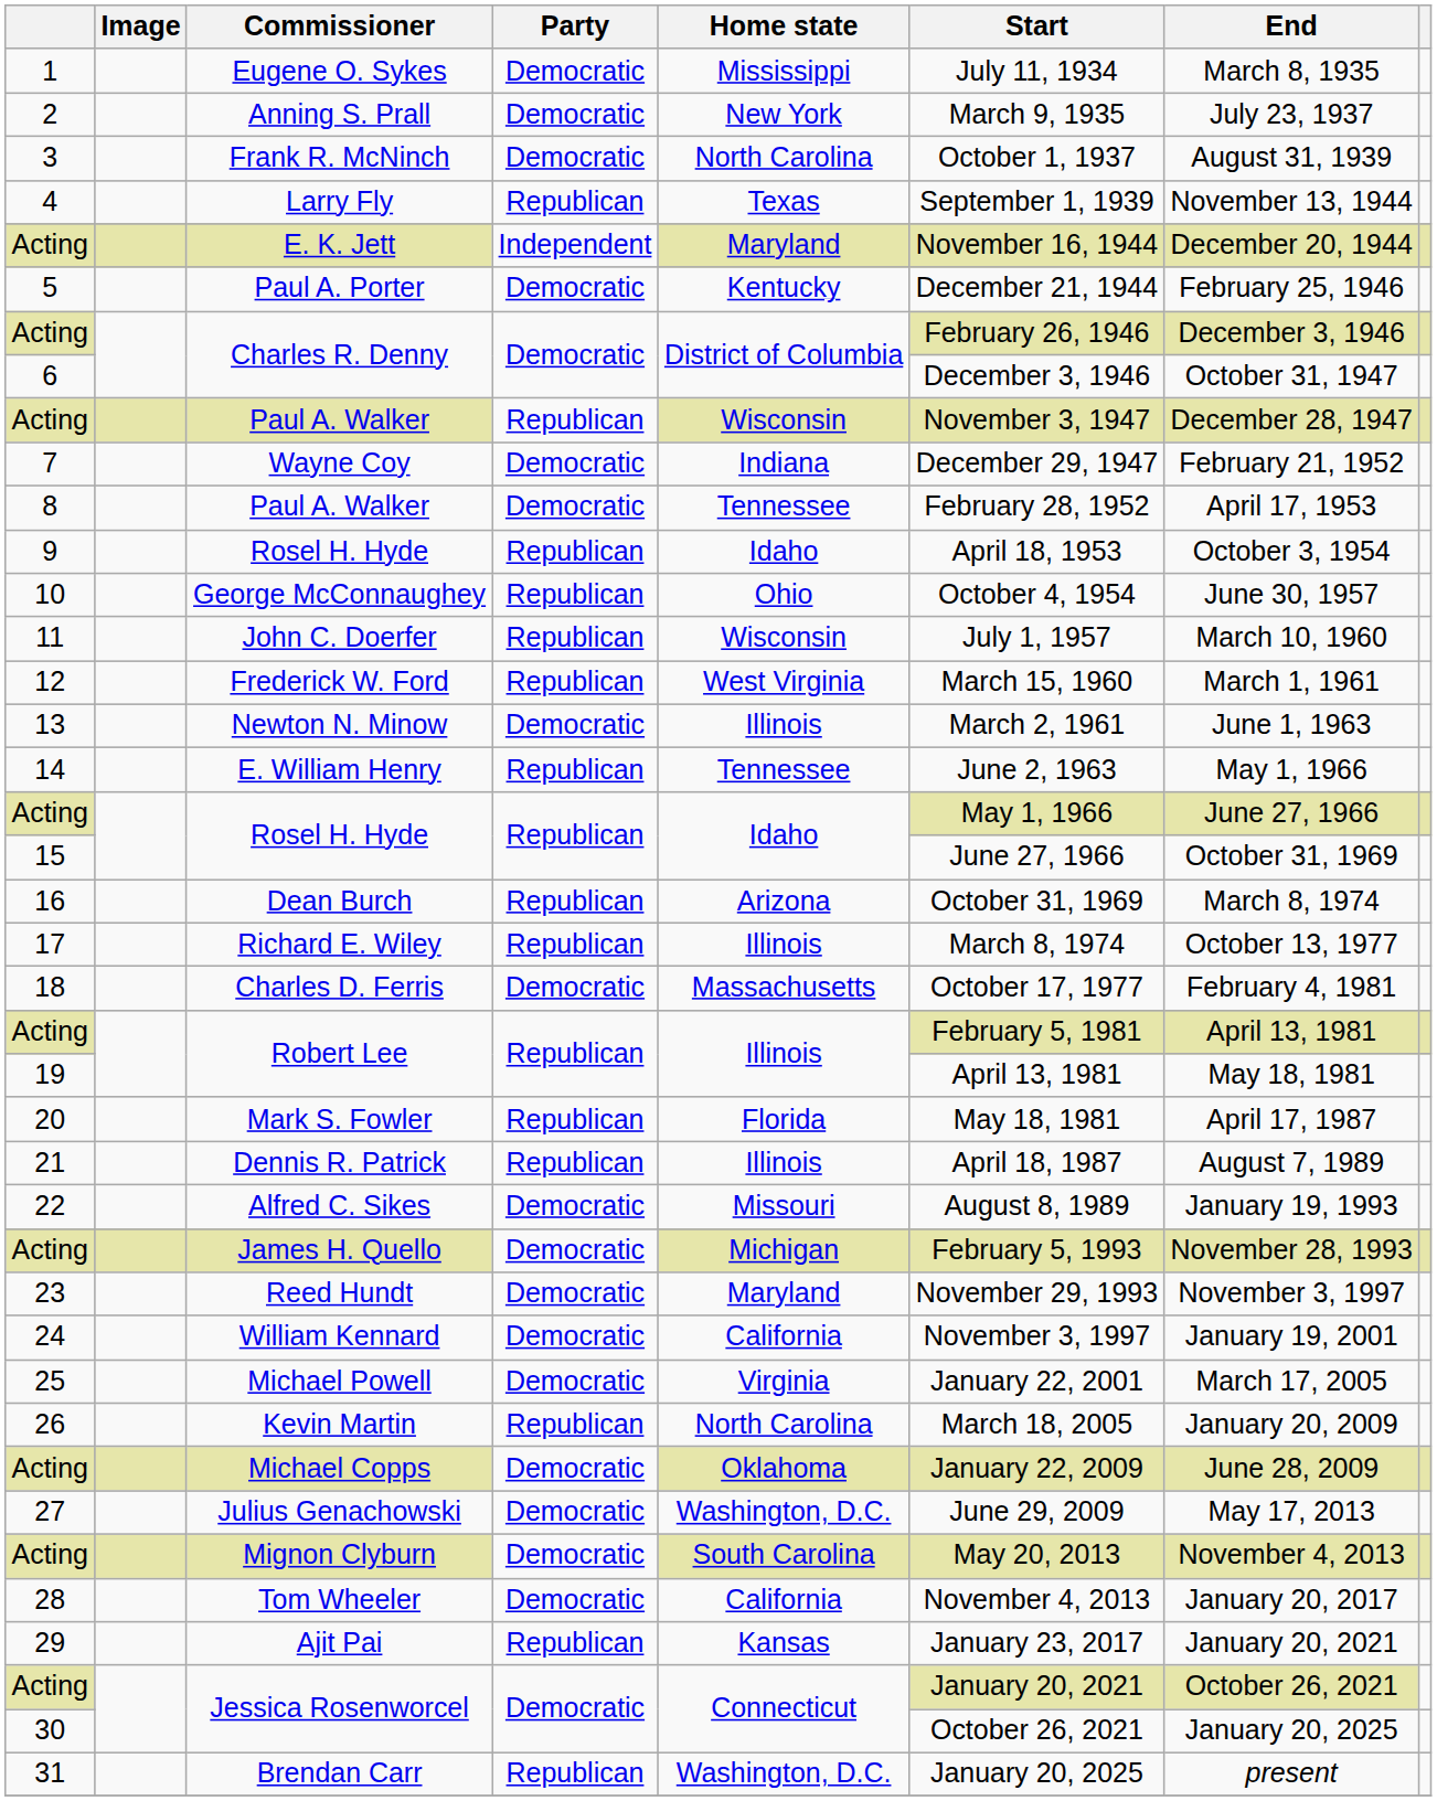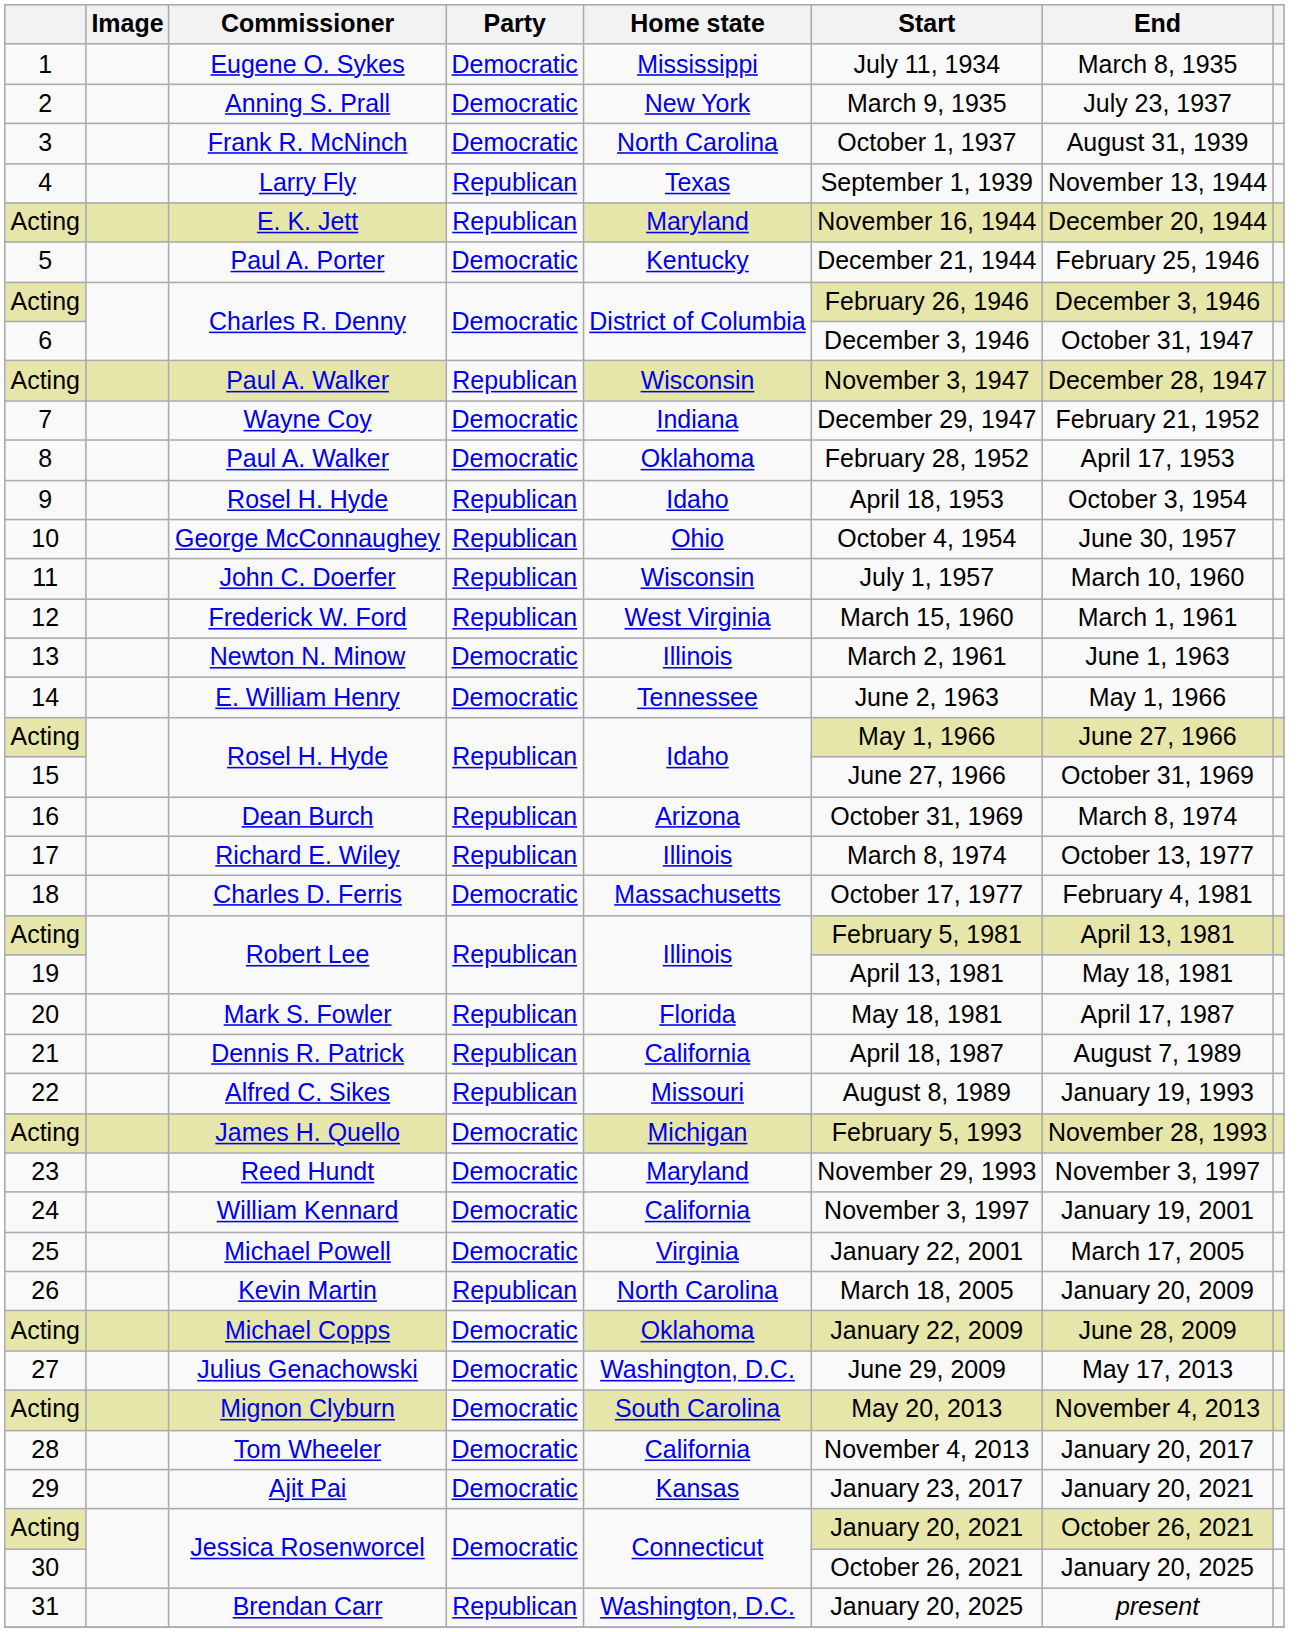 <table class="wikitable" style="text-align:center">
 <tr>
 <th></th>
 <th>Image</th>
 <th>Commissioner</th>
 <th>Party</th>
 <th>Home state</th>
 <th>Start</th>
 <th>End</th>
 <th></th>
 </tr>
 <tr>
 <td>1</td>
 <td></td>
 <td><a href='#'>Eugene O. Sykes</a></td>
 <td><a href='#'>Democratic</a></td>
 <td><a href='#'>Mississippi</a></td>
 <td>July 11, 1934</td>
 <td>March 8, 1935</td>
 <td></td>
 </tr>
 <tr>
 <td>2</td>
 <td></td>
 <td><a href='#'>Anning S. Prall</a></td>
 <td><a href='#'>Democratic</a></td>
 <td><a href='#'>New York</a></td>
 <td>March 9, 1935</td>
 <td>July 23, 1937</td>
 <td></td>
 </tr>
 <tr>
 <td>3</td>
 <td></td>
 <td><a href='#'>Frank R. McNinch</a></td>
 <td><a href='#'>Democratic</a></td>
 <td><a href='#'>North Carolina</a></td>
 <td>October 1, 1937</td>
 <td>August 31, 1939</td>
 <td></td>
 </tr>
 <tr>
 <td>4</td>
 <td></td>
 <td><a href='#'>Larry Fly</a></td>
 <td><a href='#'>Republican</a></td>
 <td><a href='#'>Texas</a></td>
 <td>September 1, 1939</td>
 <td>November 13, 1944</td>
 <td></td>
 </tr>
 <tr>
 <td bgcolor="#e6e6aa">Acting</td>
 <td bgcolor="#e6e6aa"></td>
 <td bgcolor="#e6e6aa"><a href='#'>E. K. Jett</a></td>
-<td><a href='#'>Independent</a></td>
+<td><a href='#'>Republican</a></td>
 <td bgcolor="#e6e6aa"><a href='#'>Maryland</a></td>
 <td bgcolor="#e6e6aa">November 16, 1944</td>
 <td bgcolor="#e6e6aa">December 20, 1944</td>
 <td bgcolor="#e6e6aa"></td>
 </tr>
 <tr>
 <td>5</td>
 <td></td>
 <td><a href='#'>Paul A. Porter</a></td>
 <td><a href='#'>Democratic</a></td>
 <td><a href='#'>Kentucky</a></td>
 <td>December 21, 1944</td>
 <td>February 25, 1946</td>
 <td></td>
 </tr>
 <tr>
 <td bgcolor="#e6e6aa">Acting</td>
 <td rowspan="2"></td>
 <td rowspan="2"><a href='#'>Charles R. Denny</a></td>
 <td rowspan="2" ><a href='#'>Democratic</a></td>
 <td rowspan="2"><a href='#'>District of Columbia</a></td>
 <td bgcolor="#e6e6aa">February 26, 1946</td>
 <td bgcolor="#e6e6aa">December 3, 1946</td>
 <td bgcolor="#e6e6aa"></td>
 </tr>
 <tr>
 <td>6</td>
 <td>December 3, 1946</td>
 <td>October 31, 1947</td>
 <td></td>
 </tr>
 <tr>
 <td bgcolor="#e6e6aa">Acting</td>
 <td bgcolor="#e6e6aa"></td>
 <td bgcolor="#e6e6aa"><a href='#'>Paul A. Walker</a></td>
 <td><a href='#'>Republican</a></td>
 <td bgcolor="#e6e6aa"><a href='#'>Wisconsin</a></td>
 <td bgcolor="#e6e6aa">November 3, 1947</td>
 <td bgcolor="#e6e6aa">December 28, 1947</td>
 <td bgcolor="#e6e6aa"></td>
 </tr>
 <tr>
 <td>7</td>
 <td></td>
 <td><a href='#'>Wayne Coy</a></td>
 <td><a href='#'>Democratic</a></td>
 <td><a href='#'>Indiana</a></td>
 <td>December 29, 1947</td>
 <td>February 21, 1952</td>
 <td></td>
 </tr>
 <tr>
 <td>8</td>
 <td></td>
 <td><a href='#'>Paul A. Walker</a></td>
 <td><a href='#'>Democratic</a></td>
-<td><a href='#'>Tennessee</a></td>
+<td><a href='#'>Oklahoma</a></td>
 <td>February 28, 1952</td>
 <td>April 17, 1953</td>
 <td></td>
 </tr>
 <tr>
 <td>9</td>
 <td></td>
 <td><a href='#'>Rosel H. Hyde</a></td>
 <td><a href='#'>Republican</a></td>
 <td><a href='#'>Idaho</a></td>
 <td>April 18, 1953</td>
 <td>October 3, 1954</td>
 <td></td>
 </tr>
 <tr>
 <td>10</td>
 <td></td>
 <td><a href='#'>George McConnaughey</a></td>
 <td><a href='#'>Republican</a></td>
 <td><a href='#'>Ohio</a></td>
 <td>October 4, 1954</td>
 <td>June 30, 1957</td>
 <td></td>
 </tr>
 <tr>
 <td>11</td>
 <td></td>
 <td><a href='#'>John C. Doerfer</a></td>
 <td><a href='#'>Republican</a></td>
 <td><a href='#'>Wisconsin</a></td>
 <td>July 1, 1957</td>
 <td>March 10, 1960</td>
 <td></td>
 </tr>
 <tr>
 <td>12</td>
 <td></td>
 <td><a href='#'>Frederick W. Ford</a></td>
 <td><a href='#'>Republican</a></td>
 <td><a href='#'>West Virginia</a></td>
 <td>March 15, 1960</td>
 <td>March 1, 1961</td>
 <td></td>
 </tr>
 <tr>
 <td>13</td>
 <td></td>
 <td><a href='#'>Newton N. Minow</a></td>
 <td><a href='#'>Democratic</a></td>
 <td><a href='#'>Illinois</a></td>
 <td>March 2, 1961</td>
 <td>June 1, 1963</td>
 <td></td>
 </tr>
 <tr>
 <td>14</td>
 <td></td>
 <td><a href='#'>E. William Henry</a></td>
-<td><a href='#'>Republican</a></td>
+<td><a href='#'>Democratic</a></td>
 <td><a href='#'>Tennessee</a></td>
 <td>June 2, 1963</td>
 <td>May 1, 1966</td>
 <td></td>
 </tr>
 <tr>
 <td bgcolor="#e6e6aa">Acting</td>
 <td rowspan="2"></td>
 <td rowspan="2"><a href='#'>Rosel H. Hyde</a></td>
 <td rowspan="2" ><a href='#'>Republican</a></td>
 <td rowspan="2"><a href='#'>Idaho</a></td>
 <td bgcolor="#e6e6aa">May 1, 1966</td>
 <td bgcolor="#e6e6aa">June 27, 1966</td>
 <td bgcolor="#e6e6aa"></td>
 </tr>
 <tr>
 <td>15</td>
 <td>June 27, 1966</td>
 <td>October 31, 1969</td>
 <td></td>
 </tr>
 <tr>
 <td>16</td>
 <td></td>
 <td><a href='#'>Dean Burch</a></td>
 <td><a href='#'>Republican</a></td>
 <td><a href='#'>Arizona</a></td>
 <td>October 31, 1969</td>
 <td>March 8, 1974</td>
 <td></td>
 </tr>
 <tr>
 <td>17</td>
 <td></td>
 <td><a href='#'>Richard E. Wiley</a></td>
 <td><a href='#'>Republican</a></td>
 <td><a href='#'>Illinois</a></td>
 <td>March 8, 1974</td>
 <td>October 13, 1977</td>
 <td></td>
 </tr>
 <tr>
 <td>18</td>
 <td></td>
 <td><a href='#'>Charles D. Ferris</a></td>
 <td><a href='#'>Democratic</a></td>
 <td><a href='#'>Massachusetts</a></td>
 <td>October 17, 1977</td>
 <td>February 4, 1981</td>
 <td></td>
 </tr>
 <tr>
 <td bgcolor="#e6e6aa">Acting</td>
 <td rowspan="2"></td>
 <td rowspan="2"><a href='#'>Robert Lee</a></td>
 <td rowspan="2" ><a href='#'>Republican</a></td>
 <td rowspan="2"><a href='#'>Illinois</a></td>
 <td bgcolor="#e6e6aa">February 5, 1981</td>
 <td bgcolor="#e6e6aa">April 13, 1981</td>
 <td bgcolor="#e6e6aa"></td>
 </tr>
 <tr>
 <td>19</td>
 <td>April 13, 1981</td>
 <td>May 18, 1981</td>
 <td></td>
 </tr>
 <tr>
 <td>20</td>
 <td></td>
 <td><a href='#'>Mark S. Fowler</a></td>
 <td><a href='#'>Republican</a></td>
 <td><a href='#'>Florida</a></td>
 <td>May 18, 1981</td>
 <td>April 17, 1987</td>
 <td></td>
 </tr>
 <tr>
 <td>21</td>
 <td></td>
 <td><a href='#'>Dennis R. Patrick</a></td>
 <td><a href='#'>Republican</a></td>
-<td><a href='#'>Illinois</a></td>
+<td><a href='#'>California</a></td>
 <td>April 18, 1987</td>
 <td>August 7, 1989</td>
 <td></td>
 </tr>
 <tr>
 <td>22</td>
 <td></td>
 <td><a href='#'>Alfred C. Sikes</a></td>
-<td><a href='#'>Democratic</a></td>
+<td><a href='#'>Republican</a></td>
 <td><a href='#'>Missouri</a></td>
 <td>August 8, 1989</td>
 <td>January 19, 1993</td>
 <td></td>
 </tr>
 <tr>
 <td bgcolor="#e6e6aa">Acting</td>
 <td bgcolor="#e6e6aa"></td>
 <td bgcolor="#e6e6aa"><a href='#'>James H. Quello</a></td>
 <td><a href='#'>Democratic</a></td>
 <td bgcolor="#e6e6aa"><a href='#'>Michigan</a></td>
 <td bgcolor="#e6e6aa">February 5, 1993</td>
 <td bgcolor="#e6e6aa">November 28, 1993</td>
 <td bgcolor="#e6e6aa"></td>
 </tr>
 <tr>
 <td>23</td>
 <td></td>
 <td><a href='#'>Reed Hundt</a></td>
 <td><a href='#'>Democratic</a></td>
 <td><a href='#'>Maryland</a></td>
 <td>November 29, 1993</td>
 <td>November 3, 1997</td>
 <td></td>
 </tr>
 <tr>
 <td>24</td>
 <td></td>
 <td><a href='#'>William Kennard</a></td>
 <td><a href='#'>Democratic</a></td>
 <td><a href='#'>California</a></td>
 <td>November 3, 1997</td>
 <td>January 19, 2001</td>
 <td></td>
 </tr>
 <tr>
 <td>25</td>
 <td></td>
 <td><a href='#'>Michael Powell</a></td>
 <td><a href='#'>Democratic</a></td>
 <td><a href='#'>Virginia</a></td>
 <td>January 22, 2001</td>
 <td>March 17, 2005</td>
 <td></td>
 </tr>
 <tr>
 <td>26</td>
 <td></td>
 <td><a href='#'>Kevin Martin</a></td>
 <td><a href='#'>Republican</a></td>
 <td><a href='#'>North Carolina</a></td>
 <td>March 18, 2005</td>
 <td>January 20, 2009</td>
 <td></td>
 </tr>
 <tr>
 <td bgcolor="#e6e6aa">Acting</td>
 <td bgcolor="#e6e6aa"></td>
 <td bgcolor="#e6e6aa"><a href='#'>Michael Copps</a></td>
 <td><a href='#'>Democratic</a></td>
 <td bgcolor="#e6e6aa"><a href='#'>Oklahoma</a></td>
 <td bgcolor="#e6e6aa">January 22, 2009</td>
 <td bgcolor="#e6e6aa">June 28, 2009</td>
 <td bgcolor="#e6e6aa"></td>
 </tr>
 <tr>
 <td>27</td>
 <td></td>
 <td><a href='#'>Julius Genachowski</a></td>
 <td><a href='#'>Democratic</a></td>
 <td><a href='#'>Washington, D.C.</a></td>
 <td>June 29, 2009</td>
 <td>May 17, 2013</td>
 <td></td>
 </tr>
 <tr>
 <td bgcolor="#e6e6aa">Acting</td>
 <td bgcolor="#e6e6aa"></td>
 <td bgcolor="#e6e6aa"><a href='#'>Mignon Clyburn</a></td>
 <td><a href='#'>Democratic</a></td>
 <td bgcolor="#e6e6aa"><a href='#'>South Carolina</a></td>
 <td bgcolor="#e6e6aa">May 20, 2013</td>
 <td bgcolor="#e6e6aa">November 4, 2013</td>
 <td bgcolor="#e6e6aa"></td>
 </tr>
 <tr>
 <td>28</td>
 <td></td>
 <td><a href='#'>Tom Wheeler</a></td>
 <td><a href='#'>Democratic</a></td>
 <td><a href='#'>California</a></td>
 <td>November 4, 2013</td>
 <td>January 20, 2017</td>
 <td></td>
 </tr>
 <tr>
 <td>29</td>
 <td></td>
 <td><a href='#'>Ajit Pai</a></td>
-<td><a href='#'>Republican</a></td>
+<td><a href='#'>Democratic</a></td>
 <td><a href='#'>Kansas</a></td>
 <td>January 23, 2017</td>
 <td>January 20, 2021</td>
 <td></td>
 </tr>
 <tr>
 <td bgcolor="#e6e6aa">Acting</td>
 <td rowspan="2"></td>
 <td rowspan="2"><a href='#'>Jessica Rosenworcel</a></td>
 <td rowspan="2" ><a href='#'>Democratic</a></td>
 <td rowspan="2"><a href='#'>Connecticut</a></td>
 <td bgcolor="#e6e6aa">January 20, 2021</td>
 <td bgcolor="#e6e6aa">October 26, 2021</td>
 <td></td>
 </tr>
 <tr>
 <td>30</td>
 <td>October 26, 2021</td>
 <td>January 20, 2025</td>
 <td></td>
 </tr>
 <tr>
 <td>31</td>
 <td></td>
 <td><a href='#'>Brendan Carr</a></td>
 <td><a href='#'>Republican</a></td>
 <td><a href='#'>Washington, D.C.</a></td>
 <td>January 20, 2025</td>
 <td><em>present</em></td>
 <td></td>
 </tr>
 <tr>
 </tr>
 </table>
